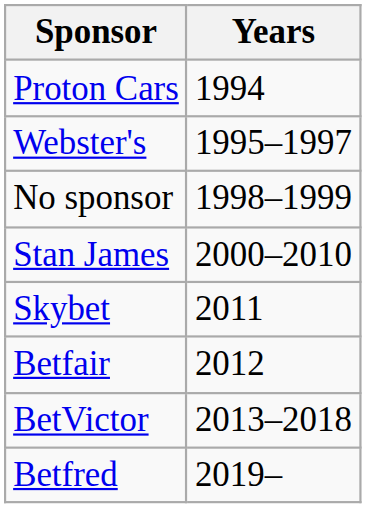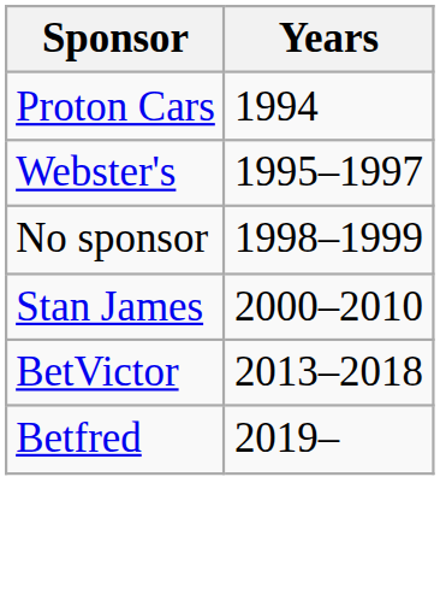 <table class="wikitable">
 <tr>
 <th>Sponsor</th>
 <th>Years</th>
 </tr>
 <tr>
 <td><a href='#'>Proton Cars</a></td>
 <td>1994</td>
 </tr>
 <tr>
 <td><a href='#'>Webster's</a></td>
 <td>1995–1997</td>
 </tr>
 <tr>
 <td>No sponsor</td>
 <td>1998–1999</td>
 </tr>
 <tr>
 <td><a href='#'>Stan James</a></td>
 <td>2000–2010</td>
 </tr>
 <tr>
-<td><a href='#'>Skybet</a></td>
-<td>2011</td>
-</tr>
-<tr>
-<td><a href='#'>Betfair</a></td>
-<td>2012</td>
-</tr>
-<tr>
 <td><a href='#'>BetVictor</a></td>
 <td>2013–2018</td>
 </tr>
 <tr>
 <td><a href='#'>Betfred</a></td>
 <td>2019–</td>
 </tr>
 </table>
